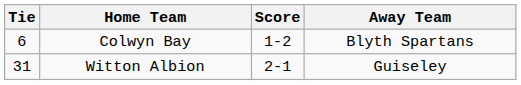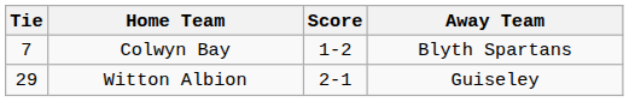 <table class="wikitable" style="text-align:center;">
 <tr>
 <th width=20>Tie</th>
 <th width=175>Home Team</th>
 <th width=20>Score</th>
 <th width=175>Away Team</th>
 </tr>
 <tr>
-<td>6</td>
+<td>7</td>
 <td>Colwyn Bay</td>
 <td>1-2</td>
 <td>Blyth Spartans</td>
 </tr>
 <tr>
-<td>31</td>
+<td>29</td>
 <td>Witton Albion</td>
 <td>2-1</td>
 <td>Guiseley</td>
 </tr>
 </table>
